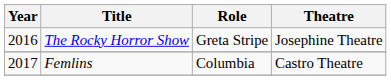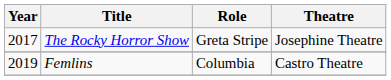 <table class="wikitable">
 <tr>
 <th>Year</th>
 <th>Title</th>
 <th>Role</th>
 <th>Theatre</th>
 </tr>
 <tr>
-<td>2016</td>
+<td>2017</td>
 <td><em><a href='#'>The Rocky Horror Show</a></em></td>
 <td>Greta Stripe</td>
 <td>Josephine Theatre</td>
 </tr>
 <tr>
 </tr>
 <tr>
-<td>2017</td>
+<td>2019</td>
 <td><em>Femlins</em></td>
 <td>Columbia</td>
 <td>Castro Theatre</td>
 </tr>
 <tr>
 </tr>
 </table>
